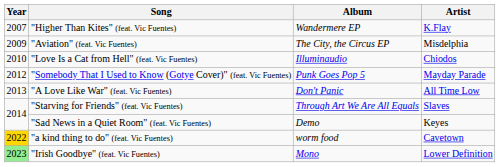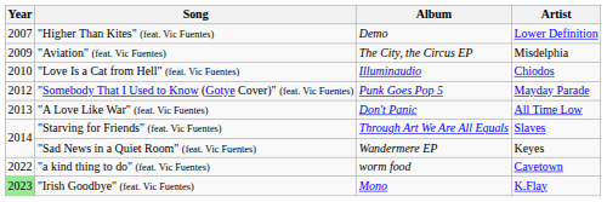 <table class="wikitable">
 <tr>
 <th>Year</th>
 <th>Song</th>
 <th>Album</th>
 <th>Artist</th>
 </tr>
 <tr>
 <td>2007</td>
 <td>"Higher Than Kites" <small>(feat. Vic Fuentes)</small></td>
-<td><em>Wandermere EP</em></td>
-<td><a href='#'>K.Flay</a></td>
+<td><em>Demo</em></td>
+<td><a href='#'>Lower Definition</a></td>
 </tr>
 <tr>
 <td>2009</td>
 <td>"Aviation" <small>(feat. Vic Fuentes)</small></td>
 <td><em>The City, the Circus EP</em></td>
 <td>Misdelphia</td>
 </tr>
 <tr>
 <td>2010</td>
 <td>"Love Is a Cat from Hell" <small>(feat. Vic Fuentes)</small></td>
 <td><em><a href='#'>Illuminaudio</a></em></td>
 <td><a href='#'>Chiodos</a></td>
 </tr>
 <tr>
 <td>2012</td>
 <td>"<a href='#'>Somebody That I Used to Know</a> (<a href='#'>Gotye</a> Cover)"  <small>(feat. Vic Fuentes)</small></td>
 <td><em><a href='#'>Punk Goes Pop 5</a></em></td>
 <td><a href='#'>Mayday Parade</a></td>
 </tr>
 <tr>
 <td>2013</td>
 <td>"A Love Like War"  <small>(feat. Vic Fuentes)</small></td>
 <td><em><a href='#'>Don't Panic</a></em></td>
 <td><a href='#'>All Time Low</a></td>
 </tr>
 <tr>
 <td rowspan=2>2014</td>
 <td>"Starving for Friends"  <small>(feat. Vic Fuentes)</small></td>
 <td><em><a href='#'>Through Art We Are All Equals</a></em></td>
 <td><a href='#'>Slaves</a></td>
 </tr>
 <tr>
 <td>"Sad News in a Quiet Room"  <small>(feat. Vic Fuentes)</small></td>
-<td><em>Demo</em></td>
+<td><em>Wandermere EP</em></td>
 <td>Keyes</td>
 </tr>
 <tr>
-<td style="background: gold;">2022</td>
+<td>2022</td>
 <td>"a kind thing to do" <small>(feat. Vic Fuentes)</small></td>
 <td><em>worm food</em></td>
 <td><a href='#'>Cavetown</a></td>
 </tr>
 <tr>
 <td style="background: lightgreen;">2023</td>
 <td>"Irish Goodbye" <small>(feat. Vic Fuentes)</small></td>
 <td><em><a href='#'>Mono</a></em></td>
-<td><a href='#'>Lower Definition</a></td>
+<td><a href='#'>K.Flay</a></td>
 </tr>
 </table>
